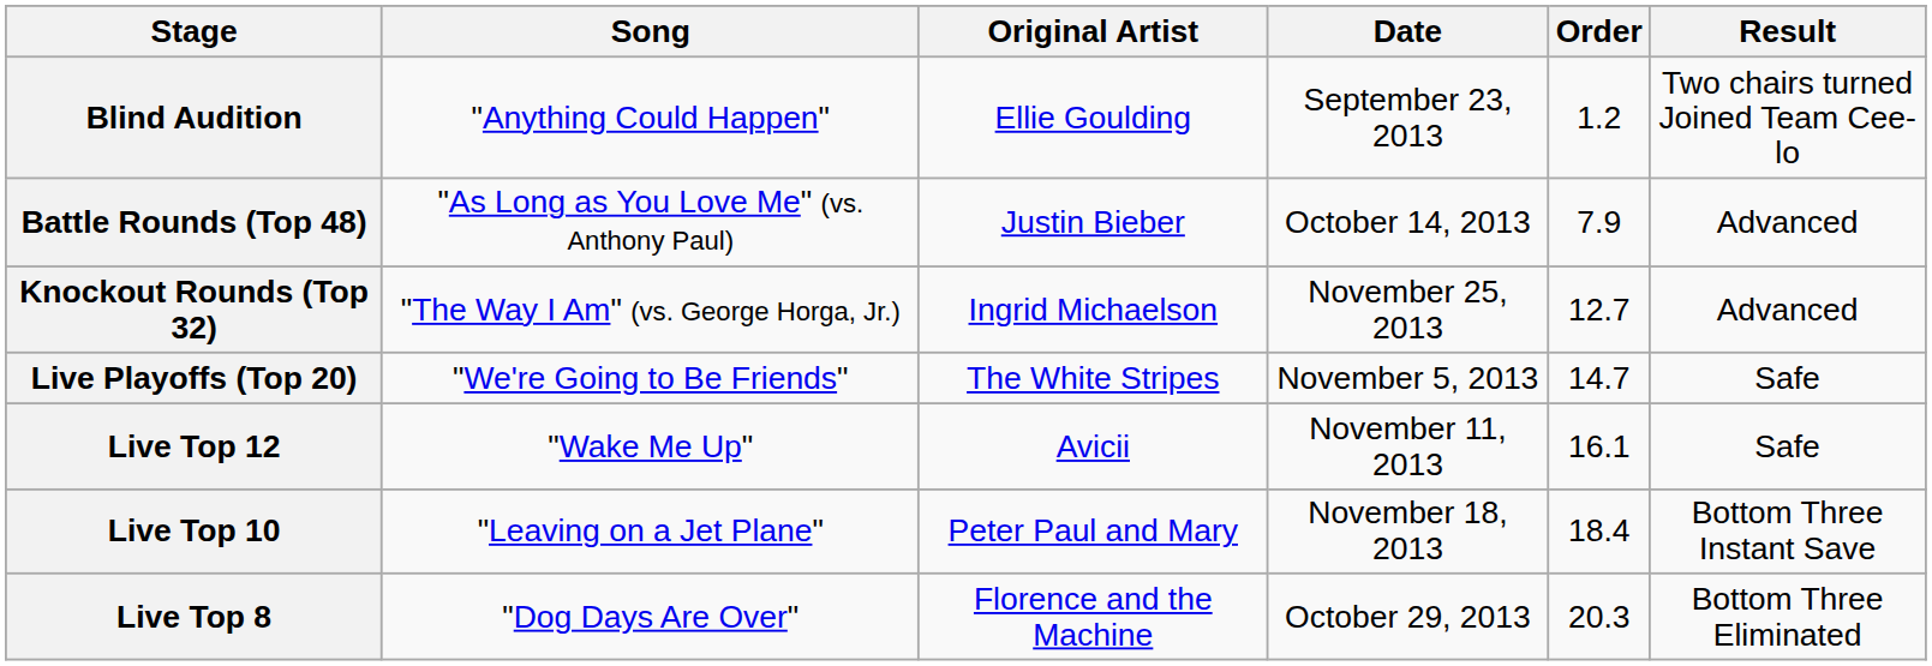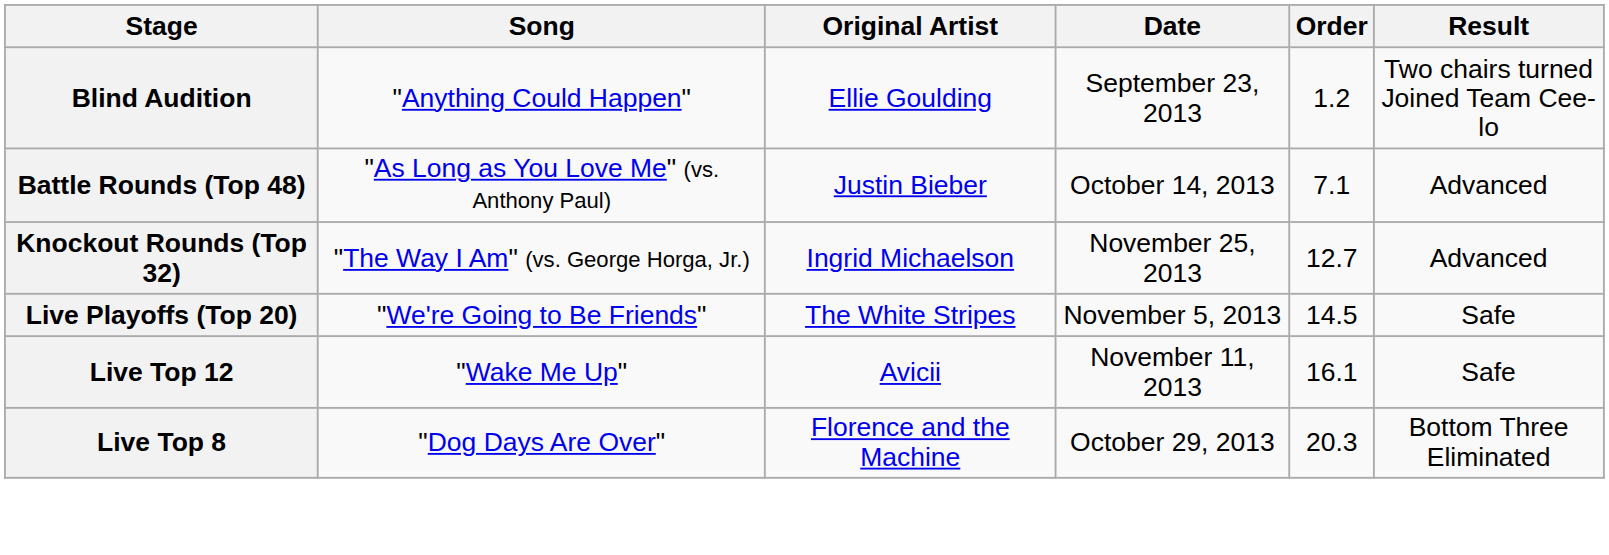 <table class="wikitable" style="text-align:center; font-size:90%; line-height:16px;">
 <tr>
 <th scope="col">Stage</th>
 <th scope="col">Song</th>
 <th scope="col">Original Artist</th>
 <th scope="col">Date</th>
 <th scope="col">Order</th>
 <th scope="col">Result</th>
 </tr>
 <tr>
 <th scope="row">Blind Audition</th>
 <td>"<a href='#'>Anything Could Happen</a>"</td>
 <td><a href='#'>Ellie Goulding</a></td>
 <td>September 23, 2013</td>
 <td>1.2</td>
 <td>Two chairs turned<br>Joined Team Cee-lo</td>
 </tr>
 <tr>
 <th scope="row">Battle Rounds (Top 48)</th>
 <td>"<a href='#'>As Long as You Love Me</a>" <small>(vs. Anthony Paul)</small></td>
 <td><a href='#'>Justin Bieber</a></td>
 <td>October 14, 2013</td>
-<td>7.9</td>
+<td>7.1</td>
 <td>Advanced</td>
 </tr>
 <tr>
 <th scope="row">Knockout Rounds (Top 32)</th>
 <td>"<a href='#'>The Way I Am</a>"  <small>(vs. George Horga, Jr.)</small></td>
 <td><a href='#'>Ingrid Michaelson</a></td>
 <td>November 25, 2013</td>
 <td>12.7</td>
 <td>Advanced</td>
 </tr>
 <tr>
 <th scope="row">Live Playoffs (Top 20)</th>
 <td>"<a href='#'>We're Going to Be Friends</a>"</td>
 <td><a href='#'>The White Stripes</a></td>
 <td>November 5, 2013</td>
-<td>14.7</td>
+<td>14.5</td>
 <td>Safe</td>
 </tr>
 <tr>
 <th scope="row">Live Top 12</th>
 <td>"<a href='#'>Wake Me Up</a>"</td>
 <td><a href='#'>Avicii</a></td>
 <td>November 11, 2013</td>
 <td>16.1</td>
 <td>Safe</td>
 </tr>
 <tr>
-<th scope="row">Live Top 10</th>
-<td>"<a href='#'>Leaving on a Jet Plane</a>"</td>
-<td><a href='#'>Peter Paul and Mary</a></td>
-<td>November 18, 2013</td>
-<td>18.4</td>
-<td>Bottom Three<br>Instant Save</td>
-</tr>
-<tr>
 <th scope="row">Live Top 8</th>
 <td>"<a href='#'>Dog Days Are Over</a>"</td>
 <td><a href='#'>Florence and the Machine</a></td>
 <td>October 29, 2013</td>
 <td>20.3</td>
 <td>Bottom Three<br>Eliminated</td>
 </tr>
 </table>
